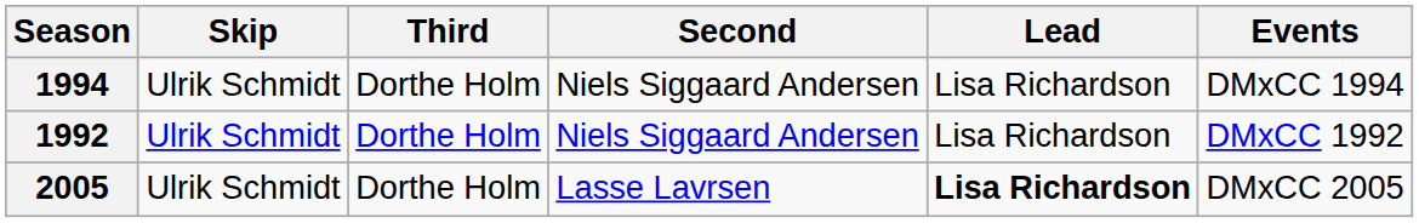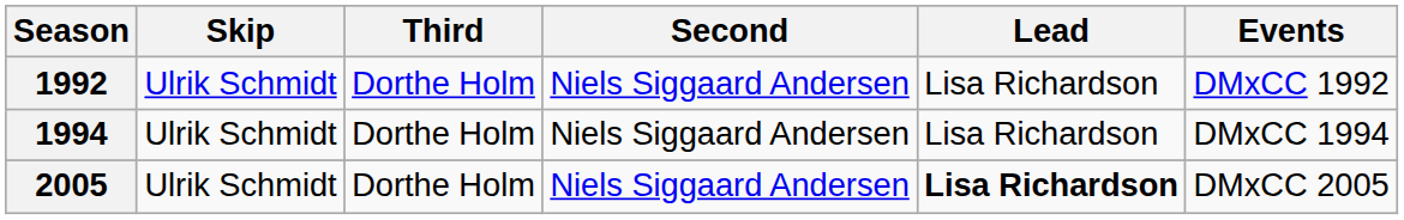 <table class="wikitable">
 <tr>
 <th scope="col">Season</th>
 <th scope="col">Skip</th>
 <th scope="col">Third</th>
 <th scope="col">Second</th>
 <th scope="col">Lead</th>
 <th scope="col">Events</th>
 </tr>
 <tr>
+<th scope="row">1992</th>
+<td><a href='#'>Ulrik Schmidt</a></td>
+<td><a href='#'>Dorthe Holm</a></td>
+<td><a href='#'>Niels Siggaard Andersen</a></td>
+<td>Lisa Richardson</td>
+<td><a href='#'>DMxCC</a> 1992 </td>
+</tr>
+<tr>
 <th scope="row">1994</th>
 <td>Ulrik Schmidt</td>
 <td>Dorthe Holm</td>
 <td>Niels Siggaard Andersen</td>
 <td>Lisa Richardson</td>
 <td>DMxCC 1994 </td>
 </tr>
 <tr>
-<th scope="row">1992</th>
-<td><a href='#'>Ulrik Schmidt</a></td>
-<td><a href='#'>Dorthe Holm</a></td>
-<td><a href='#'>Niels Siggaard Andersen</a></td>
-<td>Lisa Richardson</td>
-<td><a href='#'>DMxCC</a> 1992 </td>
-</tr>
-<tr>
 <th scope="row">2005</th>
 <td>Ulrik Schmidt</td>
 <td>Dorthe Holm</td>
-<td><a href='#'>Lasse Lavrsen</a></td>
+<td><a href='#'>Niels Siggaard Andersen</a></td>
 <td><strong>Lisa Richardson</strong></td>
 <td>DMxCC 2005 </td>
 </tr>
 </table>
